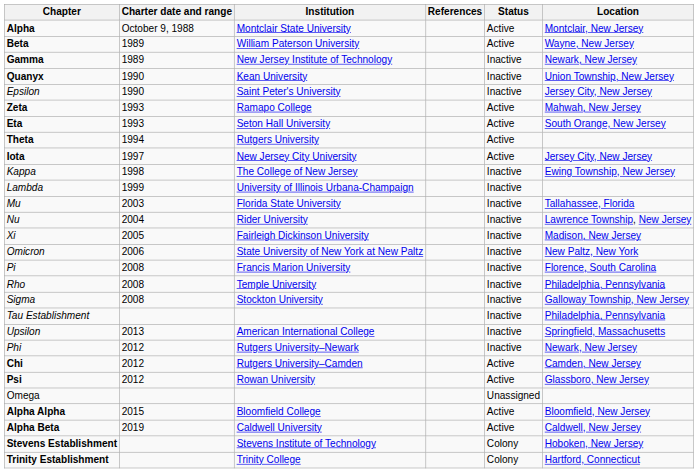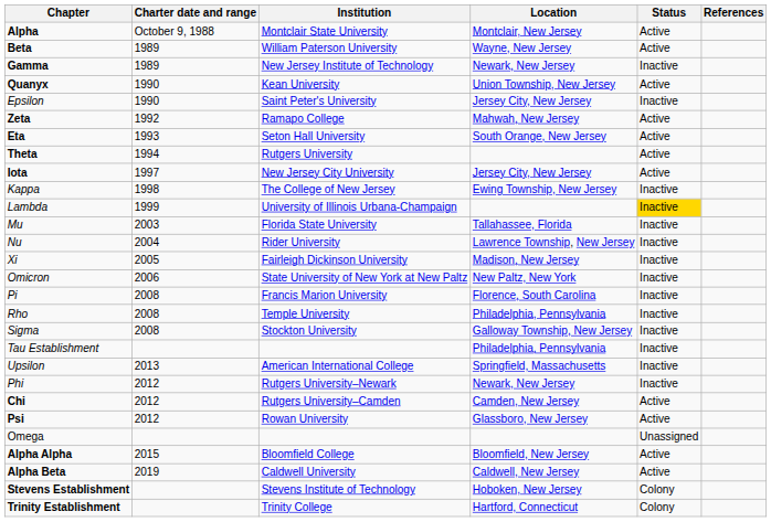 <table class="wikitable sortable">
 <tr>
 <th>Chapter</th>
 <th>Charter date and range</th>
 <th>Institution</th>
+<th>Location</th>
+<th>Status</th>
 <th>References</th>
-<th>Status</th>
-<th>Location</th>
 </tr>
 <tr>
 <td><strong>Alpha</strong></td>
 <td>October 9, 1988</td>
 <td><a href='#'>Montclair State University</a></td>
+<td><a href='#'>Montclair, New Jersey</a></td>
+<td>Active</td>
 <td></td>
-<td>Active</td>
-<td><a href='#'>Montclair, New Jersey</a></td>
 </tr>
 <tr>
 <td><strong>Beta</strong></td>
 <td>1989</td>
 <td><a href='#'>William Paterson University</a></td>
+<td><a href='#'>Wayne, New Jersey</a></td>
+<td>Active</td>
 <td></td>
-<td>Active</td>
-<td><a href='#'>Wayne, New Jersey</a></td>
 </tr>
 <tr>
 <td><strong>Gamma</strong></td>
 <td>1989</td>
 <td><a href='#'>New Jersey Institute of Technology</a></td>
+<td><a href='#'>Newark, New Jersey</a></td>
+<td>Inactive</td>
 <td></td>
-<td>Inactive</td>
-<td><a href='#'>Newark, New Jersey</a></td>
 </tr>
 <tr>
 <td><strong>Quanyx</strong></td>
 <td>1990</td>
 <td><a href='#'>Kean University</a></td>
+<td><a href='#'>Union Township, New Jersey</a></td>
+<td>Active</td>
 <td></td>
-<td>Inactive</td>
-<td><a href='#'>Union Township, New Jersey</a></td>
 </tr>
 <tr>
 <td><em>Epsilon</em></td>
 <td>1990</td>
 <td><a href='#'>Saint Peter's University</a></td>
+<td><a href='#'>Jersey City, New Jersey</a></td>
+<td>Inactive</td>
 <td></td>
-<td>Inactive</td>
-<td><a href='#'>Jersey City, New Jersey</a></td>
 </tr>
 <tr>
 <td><strong>Zeta</strong></td>
-<td>1993</td>
+<td>1992</td>
 <td><a href='#'>Ramapo College</a></td>
+<td><a href='#'>Mahwah, New Jersey</a></td>
+<td>Active</td>
 <td></td>
-<td>Active</td>
-<td><a href='#'>Mahwah, New Jersey</a></td>
 </tr>
 <tr>
 <td><strong>Eta</strong></td>
 <td>1993</td>
 <td><a href='#'>Seton Hall University</a></td>
+<td><a href='#'>South Orange, New Jersey</a></td>
+<td>Active</td>
 <td></td>
-<td>Active</td>
-<td><a href='#'>South Orange, New Jersey</a></td>
 </tr>
 <tr>
 <td><strong>Theta</strong></td>
 <td>1994</td>
 <td><a href='#'>Rutgers University</a></td>
 <td></td>
 <td>Active</td>
 <td></td>
 </tr>
 <tr>
 <td><strong>Iota</strong></td>
 <td>1997</td>
 <td><a href='#'>New Jersey City University</a></td>
+<td><a href='#'>Jersey City, New Jersey</a></td>
+<td>Active</td>
 <td></td>
-<td>Active</td>
-<td><a href='#'>Jersey City, New Jersey</a></td>
 </tr>
 <tr>
 <td><em>Kappa</em></td>
 <td>1998</td>
 <td><a href='#'>The College of New Jersey</a></td>
+<td><a href='#'>Ewing Township, New Jersey</a></td>
+<td>Inactive</td>
 <td></td>
-<td>Inactive</td>
-<td><a href='#'>Ewing Township, New Jersey</a></td>
 </tr>
 <tr>
 <td><em>Lambda</em></td>
 <td>1999</td>
 <td><a href='#'>University of Illinois Urbana-Champaign</a></td>
 <td></td>
-<td>Inactive</td>
+<td style="background: gold;">Inactive</td>
 <td></td>
 </tr>
 <tr>
 <td><em>Mu</em></td>
 <td>2003</td>
 <td><a href='#'>Florida State University</a></td>
+<td><a href='#'>Tallahassee, Florida</a></td>
+<td>Inactive</td>
 <td></td>
-<td>Inactive</td>
-<td><a href='#'>Tallahassee, Florida</a></td>
 </tr>
 <tr>
 <td><em>Nu</em></td>
 <td>2004</td>
 <td><a href='#'>Rider University</a></td>
+<td><a href='#'>Lawrence Township</a>, <a href='#'>New Jersey</a></td>
+<td>Inactive</td>
 <td></td>
-<td>Inactive</td>
-<td><a href='#'>Lawrence Township</a>, <a href='#'>New Jersey</a></td>
 </tr>
 <tr>
 <td><em>Xi</em></td>
 <td>2005</td>
 <td><a href='#'>Fairleigh Dickinson University</a></td>
+<td><a href='#'>Madison, New Jersey</a></td>
+<td>Inactive</td>
 <td></td>
-<td>Inactive</td>
-<td><a href='#'>Madison, New Jersey</a></td>
 </tr>
 <tr>
 <td><em>Omicron</em></td>
 <td>2006</td>
 <td><a href='#'>State University of New York at New Paltz</a></td>
+<td><a href='#'>New Paltz, New York</a></td>
+<td>Inactive</td>
 <td></td>
-<td>Inactive</td>
-<td><a href='#'>New Paltz, New York</a></td>
 </tr>
 <tr>
 <td><em>Pi</em></td>
 <td>2008</td>
 <td><a href='#'>Francis Marion University</a></td>
+<td><a href='#'>Florence, South Carolina</a></td>
+<td>Inactive</td>
 <td></td>
-<td>Inactive</td>
-<td><a href='#'>Florence, South Carolina</a></td>
 </tr>
 <tr>
 <td><em>Rho</em></td>
 <td>2008</td>
 <td><a href='#'>Temple University</a></td>
+<td><a href='#'>Philadelphia, Pennsylvania</a></td>
+<td>Inactive</td>
 <td></td>
-<td>Inactive</td>
-<td><a href='#'>Philadelphia, Pennsylvania</a></td>
 </tr>
 <tr>
 <td><em>Sigma</em></td>
 <td>2008</td>
 <td><a href='#'>Stockton University</a></td>
+<td><a href='#'>Galloway Township, New Jersey</a></td>
+<td>Inactive</td>
 <td></td>
-<td>Inactive</td>
-<td><a href='#'>Galloway Township, New Jersey</a></td>
 </tr>
 <tr>
 <td><em>Tau Establishment</em></td>
 <td></td>
 <td></td>
+<td><a href='#'>Philadelphia, Pennsylvania</a></td>
+<td>Inactive</td>
 <td></td>
-<td>Inactive</td>
-<td><a href='#'>Philadelphia, Pennsylvania</a></td>
 </tr>
 <tr>
 <td><em>Upsilon</em></td>
 <td>2013</td>
 <td><a href='#'>American International College</a></td>
+<td><a href='#'>Springfield, Massachusetts</a></td>
+<td>Inactive</td>
 <td></td>
-<td>Inactive</td>
-<td><a href='#'>Springfield, Massachusetts</a></td>
 </tr>
 <tr>
 <td><em>Phi</em></td>
 <td>2012</td>
 <td><a href='#'>Rutgers University–Newark</a></td>
+<td><a href='#'>Newark, New Jersey</a></td>
+<td>Inactive</td>
 <td></td>
-<td>Inactive</td>
-<td><a href='#'>Newark, New Jersey</a></td>
 </tr>
 <tr>
 <td><strong>Chi</strong></td>
 <td>2012</td>
 <td><a href='#'>Rutgers University–Camden</a></td>
+<td><a href='#'>Camden, New Jersey</a></td>
+<td>Active</td>
 <td></td>
-<td>Active</td>
-<td><a href='#'>Camden, New Jersey</a></td>
 </tr>
 <tr>
 <td><strong>Psi</strong></td>
 <td>2012</td>
 <td><a href='#'>Rowan University</a></td>
+<td><a href='#'>Glassboro, New Jersey</a></td>
+<td>Active</td>
 <td></td>
-<td>Active</td>
-<td><a href='#'>Glassboro, New Jersey</a></td>
 </tr>
 <tr>
 <td>Omega</td>
 <td></td>
 <td></td>
 <td></td>
 <td>Unassigned</td>
 <td></td>
 </tr>
 <tr>
 <td><strong>Alpha Alpha</strong></td>
 <td>2015</td>
 <td><a href='#'>Bloomfield College</a></td>
+<td><a href='#'>Bloomfield, New Jersey</a></td>
+<td>Active</td>
 <td></td>
-<td>Active</td>
-<td><a href='#'>Bloomfield, New Jersey</a></td>
 </tr>
 <tr>
 <td><strong>Alpha Beta</strong></td>
 <td>2019</td>
 <td><a href='#'>Caldwell University</a></td>
+<td><a href='#'>Caldwell, New Jersey</a></td>
+<td>Active</td>
 <td></td>
-<td>Active</td>
-<td><a href='#'>Caldwell, New Jersey</a></td>
 </tr>
 <tr>
 <td><strong>Stevens Establishment</strong></td>
 <td></td>
 <td><a href='#'>Stevens Institute of Technology</a></td>
+<td><a href='#'>Hoboken, New Jersey</a></td>
+<td>Colony</td>
 <td></td>
-<td>Colony</td>
-<td><a href='#'>Hoboken, New Jersey</a></td>
 </tr>
 <tr>
 <td><strong>Trinity Establishment</strong></td>
 <td></td>
 <td><a href='#'>Trinity College</a></td>
+<td><a href='#'>Hartford, Connecticut</a></td>
+<td>Colony</td>
 <td></td>
-<td>Colony</td>
-<td><a href='#'>Hartford, Connecticut</a></td>
 </tr>
 </table>
